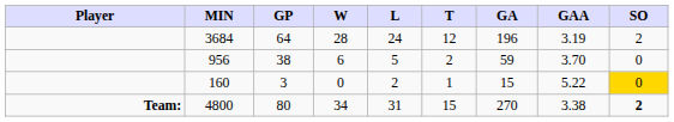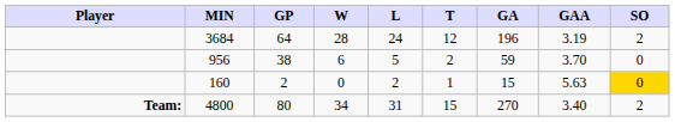 <table style="width:60%;" class="wikitable sortable">
 <tr>
 <th style="background:#ddf; width:10%;">Player</th>
 <th style="width:3%; background:#ddf;" title="Minutes played">MIN</th>
 <th style="width:3%; background:#ddf;" title="Games played in">GP</th>
 <th style="width:3%; background:#ddf;" title="Wins">W</th>
 <th style="width:3%; background:#ddf;" title="Losses">L</th>
 <th style="width:3%; background:#ddf;" title="Ties">T</th>
 <th style="width:3%; background:#ddf;" title="Goals against">GA</th>
 <th style="width:3%; background:#ddf;" title="Goals against average">GAA</th>
 <th style="width:3%; background:#ddf;" title="Shut-outs">SO</th>
 </tr>
 <tr style="text-align:center;">
 <td style="text-align:right;"></td>
 <td>3684</td>
 <td>64</td>
 <td>28</td>
 <td>24</td>
 <td>12</td>
 <td>196</td>
 <td>3.19</td>
 <td>2</td>
 </tr>
 <tr style="text-align:center;">
 <td style="text-align:right;"></td>
 <td>956</td>
 <td>38</td>
 <td>6</td>
 <td>5</td>
 <td>2</td>
 <td>59</td>
 <td>3.70</td>
 <td>0</td>
 </tr>
 <tr style="text-align:center;">
 <td style="text-align:right;"></td>
 <td>160</td>
-<td>3</td>
+<td>2</td>
 <td>0</td>
 <td>2</td>
 <td>1</td>
 <td>15</td>
-<td>5.22</td>
+<td>5.63</td>
 <td style="background: gold;">0</td>
 </tr>
 <tr style="text-align:center;">
 <td style="text-align:right;"><strong>Team:</strong></td>
 <td>4800</td>
 <td>80</td>
 <td>34</td>
 <td>31</td>
 <td>15</td>
 <td>270</td>
-<td>3.38</td>
-<td><strong>2</strong></td>
+<td>3.40</td>
+<td>2</td>
 </tr>
 </table>
